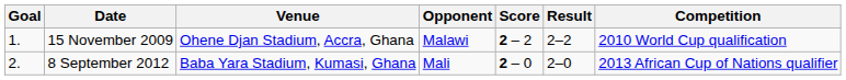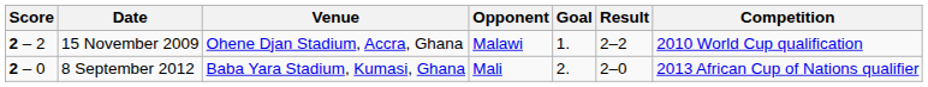 <table class="wikitable">
 <tr>
-<th>Goal</th>
+<th>Score</th>
 <th>Date</th>
 <th>Venue</th>
 <th>Opponent</th>
-<th>Score</th>
+<th>Goal</th>
 <th>Result</th>
 <th>Competition</th>
 </tr>
 <tr>
-<td>1.</td>
+<td><strong>2</strong> – 2</td>
 <td>15 November 2009</td>
 <td><a href='#'>Ohene Djan Stadium</a>, <a href='#'>Accra</a>, Ghana</td>
 <td> <a href='#'>Malawi</a></td>
-<td><strong>2</strong> – 2</td>
+<td>1.</td>
 <td>2–2</td>
 <td><a href='#'>2010 World Cup qualification</a></td>
 </tr>
 <tr>
-<td>2.</td>
+<td><strong>2</strong> – 0</td>
 <td>8 September 2012</td>
 <td><a href='#'>Baba Yara Stadium</a>, <a href='#'>Kumasi</a>, <a href='#'>Ghana</a></td>
 <td> <a href='#'>Mali</a></td>
-<td><strong>2</strong> – 0</td>
+<td>2.</td>
 <td>2–0</td>
 <td><a href='#'>2013 African Cup of Nations qualifier</a></td>
 </tr>
 </table>
